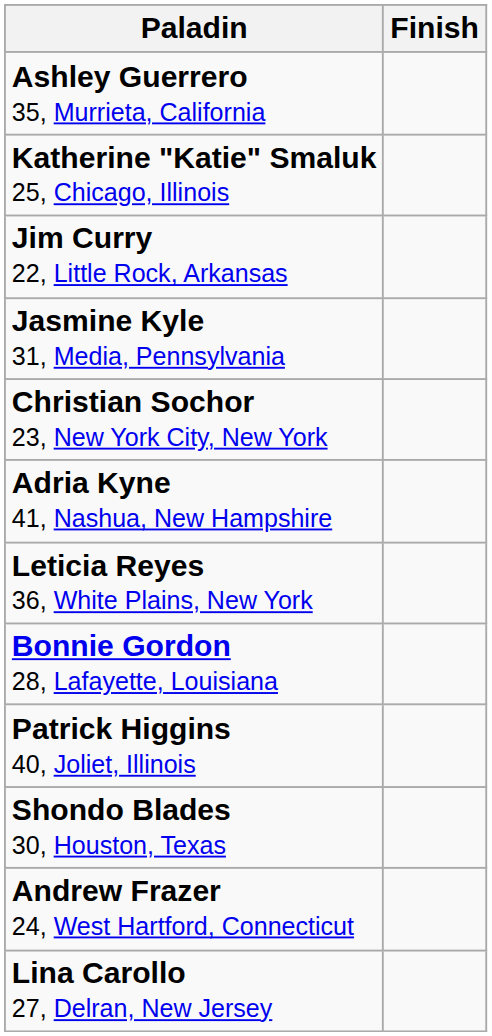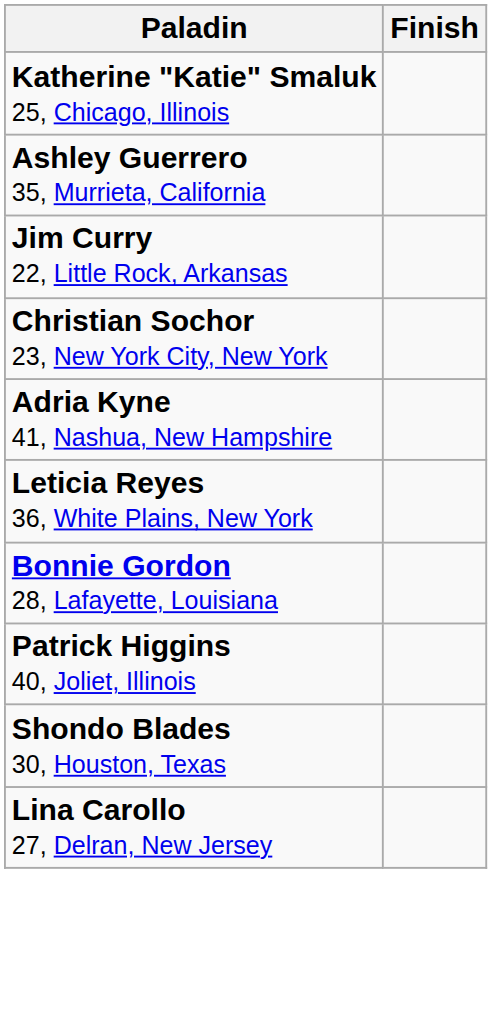 <table class="wikitable sortable" style="text-align:center">
 <tr>
 <th>Paladin</th>
 <th>Finish</th>
 </tr>
 <tr>
+<td align="left"><strong>Katherine "Katie" Smaluk</strong><br><small>25, <a href='#'>Chicago, Illinois</a></small></td>
+<td></td>
+</tr>
+<tr>
 <td align="left"><strong>Ashley Guerrero</strong><br><small>35, <a href='#'>Murrieta, California</a> </small></td>
 <td></td>
 </tr>
 <tr>
-<td align="left"><strong>Katherine "Katie" Smaluk</strong><br><small>25, <a href='#'>Chicago, Illinois</a></small></td>
-<td></td>
-</tr>
-<tr>
 <td align="left"><strong>Jim Curry</strong><br><small>22, <a href='#'>Little Rock, Arkansas</a></small></td>
-<td></td>
-</tr>
-<tr>
-<td align="left"><strong>Jasmine Kyle</strong><br><small>31, <a href='#'>Media, Pennsylvania</a></small></td>
 <td></td>
 </tr>
 <tr>
 <td align="left"><strong>Christian Sochor</strong><br><small>23, <a href='#'>New York City, New York</a></small></td>
 <td></td>
 </tr>
 <tr>
 <td align="left"><strong>Adria Kyne</strong><br><small>41, <a href='#'>Nashua, New Hampshire</a></small></td>
 <td></td>
 </tr>
 <tr>
 <td align="left"><strong>Leticia Reyes</strong><br><small>36, <a href='#'>White Plains, New York</a></small></td>
 <td></td>
 </tr>
 <tr>
 <td align="left"><strong><a href='#'>Bonnie Gordon</a></strong><br><small>28, <a href='#'>Lafayette, Louisiana</a></small></td>
 <td></td>
 </tr>
 <tr>
 <td align="left"><strong>Patrick Higgins</strong><br><small>40, <a href='#'>Joliet, Illinois</a></small></td>
 <td></td>
 </tr>
 <tr>
 <td align="left"><strong>Shondo Blades</strong><br><small>30, <a href='#'>Houston, Texas</a></small></td>
 <td></td>
 </tr>
 <tr>
-<td align="left"><strong>Andrew Frazer</strong><br><small>24, <a href='#'>West Hartford, Connecticut</a> </small></td>
-<td></td>
-</tr>
-<tr>
 <td align="left"><strong>Lina Carollo</strong><br><small>27, <a href='#'>Delran, New Jersey</a></small></td>
 <td></td>
 </tr>
 </table>
